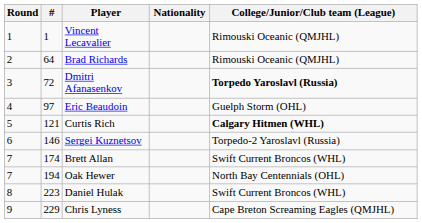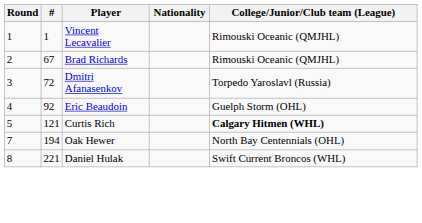 <table class="wikitable">
 <tr align="center">
 <th bgcolor="#DDDDFF" width="4.0%">Round</th>
 <th bgcolor="#DDDDFF" width="4.0%">#</th>
 <th bgcolor="#DDDDFF" width="21.0%">Player</th>
 <th bgcolor="#DDDDFF" width="14.5%">Nationality</th>
 <th bgcolor="#DDDDFF" width="50.0%">College/Junior/Club team (League)</th>
 </tr>
 <tr>
 <td>1</td>
 <td>1</td>
 <td><a href='#'>Vincent Lecavalier</a></td>
 <td></td>
 <td>Rimouski Oceanic (QMJHL)</td>
 </tr>
 <tr>
 <td>2</td>
-<td>64</td>
+<td>67</td>
 <td><a href='#'>Brad Richards</a></td>
 <td></td>
 <td>Rimouski Oceanic (QMJHL)</td>
 </tr>
 <tr>
 <td>3</td>
 <td>72</td>
 <td><a href='#'>Dmitri Afanasenkov</a></td>
 <td></td>
-<td><strong>Torpedo Yaroslavl (Russia)</strong></td>
+<td>Torpedo Yaroslavl (Russia)</td>
 </tr>
 <tr>
 <td>4</td>
-<td>97</td>
+<td>92</td>
 <td><a href='#'>Eric Beaudoin</a></td>
 <td></td>
 <td>Guelph Storm (OHL)</td>
 </tr>
 <tr>
 <td>5</td>
 <td>121</td>
 <td>Curtis Rich</td>
 <td></td>
 <td><strong>Calgary Hitmen (WHL)</strong></td>
 </tr>
 <tr>
-<td>6</td>
-<td>146</td>
-<td><a href='#'>Sergei Kuznetsov</a></td>
-<td></td>
-<td>Torpedo-2 Yaroslavl (Russia)</td>
-</tr>
-<tr>
-<td>7</td>
-<td>174</td>
-<td>Brett Allan</td>
-<td></td>
-<td>Swift Current Broncos (WHL)</td>
-</tr>
-<tr>
 <td>7</td>
 <td>194</td>
 <td>Oak Hewer</td>
 <td></td>
 <td>North Bay Centennials (OHL)</td>
 </tr>
 <tr>
 <td>8</td>
-<td>223</td>
+<td>221</td>
 <td>Daniel Hulak</td>
 <td></td>
 <td>Swift Current Broncos (WHL)</td>
 </tr>
-<tr>
-<td>9</td>
-<td>229</td>
-<td>Chris Lyness</td>
-<td></td>
-<td>Cape Breton Screaming Eagles (QMJHL)</td>
-</tr>
 </table>
